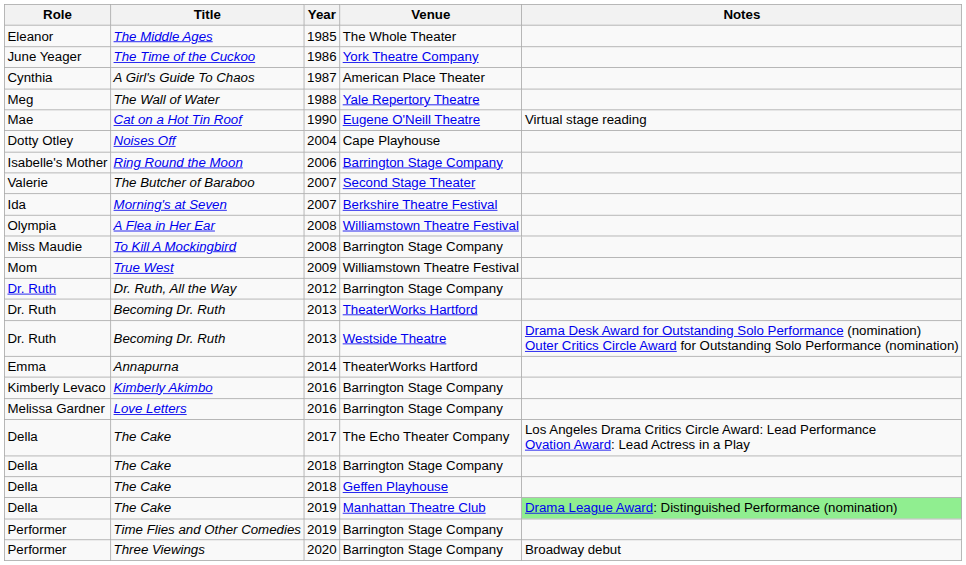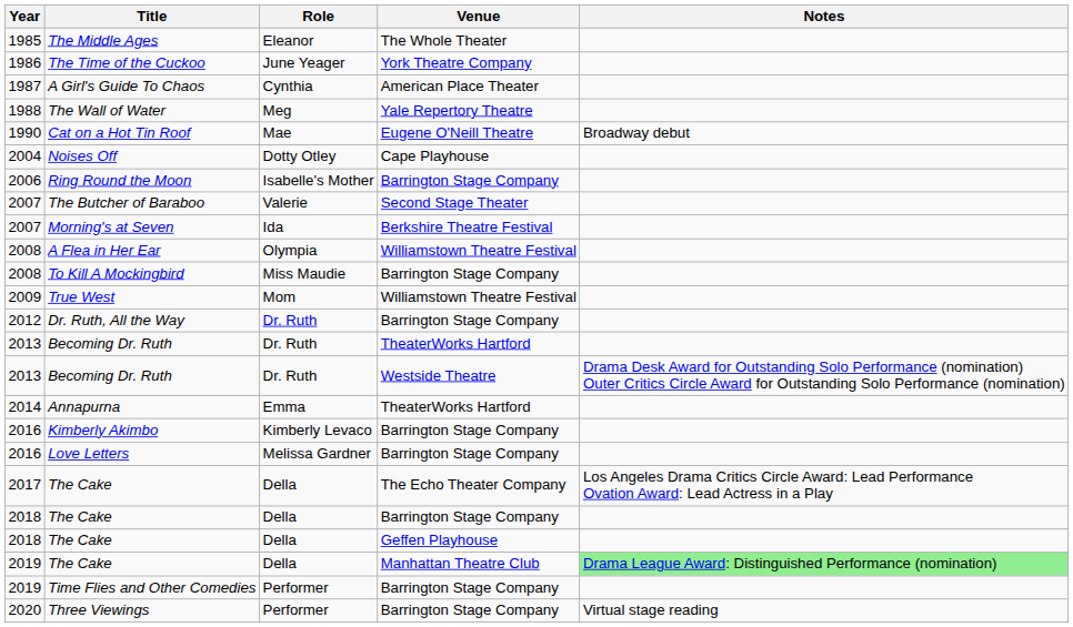 <table class="wikitable sortable">
 <tr>
+<th>Year</th>
+<th>Title</th>
 <th>Role</th>
-<th>Title</th>
-<th>Year</th>
 <th>Venue</th>
 <th>Notes</th>
 </tr>
 <tr>
+<td>1985</td>
+<td><em><a href='#'>The Middle Ages</a></em></td>
 <td>Eleanor</td>
-<td><em><a href='#'>The Middle Ages</a></em></td>
-<td>1985</td>
 <td>The Whole Theater</td>
 <td></td>
 </tr>
 <tr>
+<td>1986</td>
+<td><em><a href='#'>The Time of the Cuckoo</a></em></td>
 <td>June Yeager</td>
-<td><em><a href='#'>The Time of the Cuckoo</a></em></td>
-<td>1986</td>
 <td><a href='#'>York Theatre Company</a></td>
 <td></td>
 </tr>
 <tr>
+<td>1987</td>
+<td><em>A Girl's Guide To Chaos</em></td>
 <td>Cynthia</td>
-<td><em>A Girl's Guide To Chaos</em></td>
-<td>1987</td>
 <td>American Place Theater</td>
 <td></td>
 </tr>
 <tr>
+<td>1988</td>
+<td><em>The Wall of Water</em></td>
 <td>Meg</td>
-<td><em>The Wall of Water</em></td>
-<td>1988</td>
 <td><a href='#'>Yale Repertory Theatre</a></td>
 <td></td>
 </tr>
 <tr>
+<td>1990</td>
+<td><em><a href='#'>Cat on a Hot Tin Roof</a></em></td>
 <td>Mae</td>
-<td><em><a href='#'>Cat on a Hot Tin Roof</a></em></td>
-<td>1990</td>
 <td><a href='#'>Eugene O'Neill Theatre</a></td>
-<td>Virtual stage reading</td>
+<td>Broadway debut</td>
 </tr>
 <tr>
+<td>2004</td>
+<td><em><a href='#'>Noises Off</a></em></td>
 <td>Dotty Otley</td>
-<td><em><a href='#'>Noises Off</a></em></td>
-<td>2004</td>
 <td>Cape Playhouse</td>
 <td></td>
 </tr>
 <tr>
+<td>2006</td>
+<td><em><a href='#'>Ring Round the Moon</a></em></td>
 <td>Isabelle's Mother</td>
-<td><em><a href='#'>Ring Round the Moon</a></em></td>
-<td>2006</td>
 <td><a href='#'>Barrington Stage Company</a></td>
 <td></td>
 </tr>
 <tr>
+<td>2007</td>
+<td><em>The Butcher of Baraboo</em></td>
 <td>Valerie</td>
-<td><em>The Butcher of Baraboo</em></td>
-<td>2007</td>
 <td><a href='#'>Second Stage Theater</a></td>
 <td></td>
 </tr>
 <tr>
+<td>2007</td>
+<td><em><a href='#'>Morning's at Seven</a></em></td>
 <td>Ida</td>
-<td><em><a href='#'>Morning's at Seven</a></em></td>
-<td>2007</td>
 <td><a href='#'>Berkshire Theatre Festival</a></td>
 <td></td>
 </tr>
 <tr>
+<td>2008</td>
+<td><em><a href='#'>A Flea in Her Ear</a></em></td>
 <td>Olympia</td>
-<td><em><a href='#'>A Flea in Her Ear</a></em></td>
-<td>2008</td>
 <td><a href='#'>Williamstown Theatre Festival</a></td>
 <td></td>
 </tr>
 <tr>
+<td>2008</td>
+<td><em><a href='#'>To Kill A Mockingbird</a></em></td>
 <td>Miss Maudie</td>
-<td><em><a href='#'>To Kill A Mockingbird</a></em></td>
-<td>2008</td>
 <td>Barrington Stage Company</td>
 <td></td>
 </tr>
 <tr>
+<td>2009</td>
+<td><em><a href='#'>True West</a></em></td>
 <td>Mom</td>
-<td><em><a href='#'>True West</a></em></td>
-<td>2009</td>
 <td>Williamstown Theatre Festival</td>
 <td></td>
 </tr>
 <tr>
+<td>2012</td>
+<td><em>Dr. Ruth, All the Way</em></td>
 <td><a href='#'>Dr. Ruth</a></td>
-<td><em>Dr. Ruth, All the Way</em></td>
-<td>2012</td>
 <td>Barrington Stage Company</td>
 <td></td>
 </tr>
 <tr>
+<td>2013</td>
+<td><em>Becoming Dr. Ruth</em></td>
 <td>Dr. Ruth</td>
-<td><em>Becoming Dr. Ruth</em></td>
-<td>2013</td>
 <td><a href='#'>TheaterWorks Hartford</a></td>
 <td></td>
 </tr>
 <tr>
+<td>2013</td>
+<td><em>Becoming Dr. Ruth</em></td>
 <td>Dr. Ruth</td>
-<td><em>Becoming Dr. Ruth</em></td>
-<td>2013</td>
 <td><a href='#'>Westside Theatre</a></td>
 <td><a href='#'>Drama Desk Award for Outstanding Solo Performance</a> (nomination)<br><a href='#'>Outer Critics Circle Award</a> for Outstanding Solo Performance (nomination)</td>
 </tr>
 <tr>
+<td>2014</td>
+<td><em>Annapurna</em></td>
 <td>Emma</td>
-<td><em>Annapurna</em></td>
-<td>2014</td>
 <td>TheaterWorks Hartford</td>
 <td></td>
 </tr>
 <tr>
+<td>2016</td>
+<td><em><a href='#'>Kimberly Akimbo</a></em></td>
 <td>Kimberly Levaco</td>
-<td><em><a href='#'>Kimberly Akimbo</a></em></td>
-<td>2016</td>
 <td>Barrington Stage Company</td>
 <td></td>
 </tr>
 <tr>
+<td>2016</td>
+<td><em><a href='#'>Love Letters</a></em></td>
 <td>Melissa Gardner</td>
-<td><em><a href='#'>Love Letters</a></em></td>
-<td>2016</td>
 <td>Barrington Stage Company</td>
 <td></td>
 </tr>
 <tr>
+<td>2017</td>
+<td><em>The Cake</em></td>
 <td>Della</td>
-<td><em>The Cake</em></td>
-<td>2017</td>
 <td>The Echo Theater Company</td>
 <td>Los Angeles Drama Critics Circle Award: Lead Performance<br><a href='#'>Ovation Award</a>: Lead Actress in a Play</td>
 </tr>
 <tr>
+<td>2018</td>
+<td><em>The Cake</em></td>
 <td>Della</td>
-<td><em>The Cake</em></td>
-<td>2018</td>
 <td>Barrington Stage Company</td>
 <td></td>
 </tr>
 <tr>
+<td>2018</td>
+<td><em>The Cake</em></td>
 <td>Della</td>
-<td><em>The Cake</em></td>
-<td>2018</td>
 <td><a href='#'>Geffen Playhouse</a></td>
 <td></td>
 </tr>
 <tr>
+<td>2019</td>
+<td><em>The Cake</em></td>
 <td>Della</td>
-<td><em>The Cake</em></td>
-<td>2019</td>
 <td><a href='#'>Manhattan Theatre Club</a></td>
 <td style="background: lightgreen;"><a href='#'>Drama League Award</a>: Distinguished Performance (nomination)</td>
 </tr>
 <tr>
+<td>2019</td>
+<td><em>Time Flies and Other Comedies</em></td>
 <td>Performer</td>
-<td><em>Time Flies and Other Comedies</em></td>
-<td>2019</td>
 <td>Barrington Stage Company</td>
 <td></td>
 </tr>
 <tr>
+<td>2020</td>
+<td><em>Three Viewings</em></td>
 <td>Performer</td>
-<td><em>Three Viewings</em></td>
-<td>2020</td>
 <td>Barrington Stage Company</td>
-<td>Broadway debut</td>
+<td>Virtual stage reading</td>
 </tr>
 </table>
